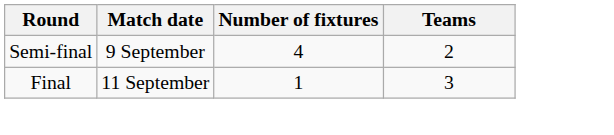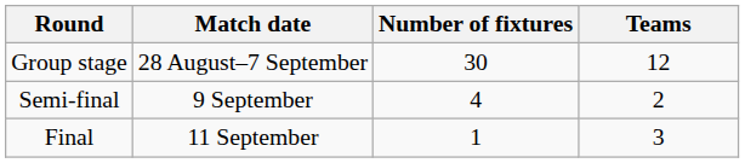 <table class="wikitable" style="text-align:center">
 <tr>
 <th>Round</th>
 <th>Match date</th>
 <th>Number of fixtures</th>
 <th style="width:100px;">Teams</th>
+</tr>
+<tr>
+<td>Group stage</td>
+<td>28 August–7 September</td>
+<td>30</td>
+<td>12</td>
 </tr>
 <tr>
 <td>Semi-final</td>
 <td>9 September</td>
 <td>4</td>
 <td>2</td>
 </tr>
 <tr>
 <td>Final</td>
 <td>11 September</td>
 <td>1</td>
 <td>3</td>
 </tr>
 </table>
